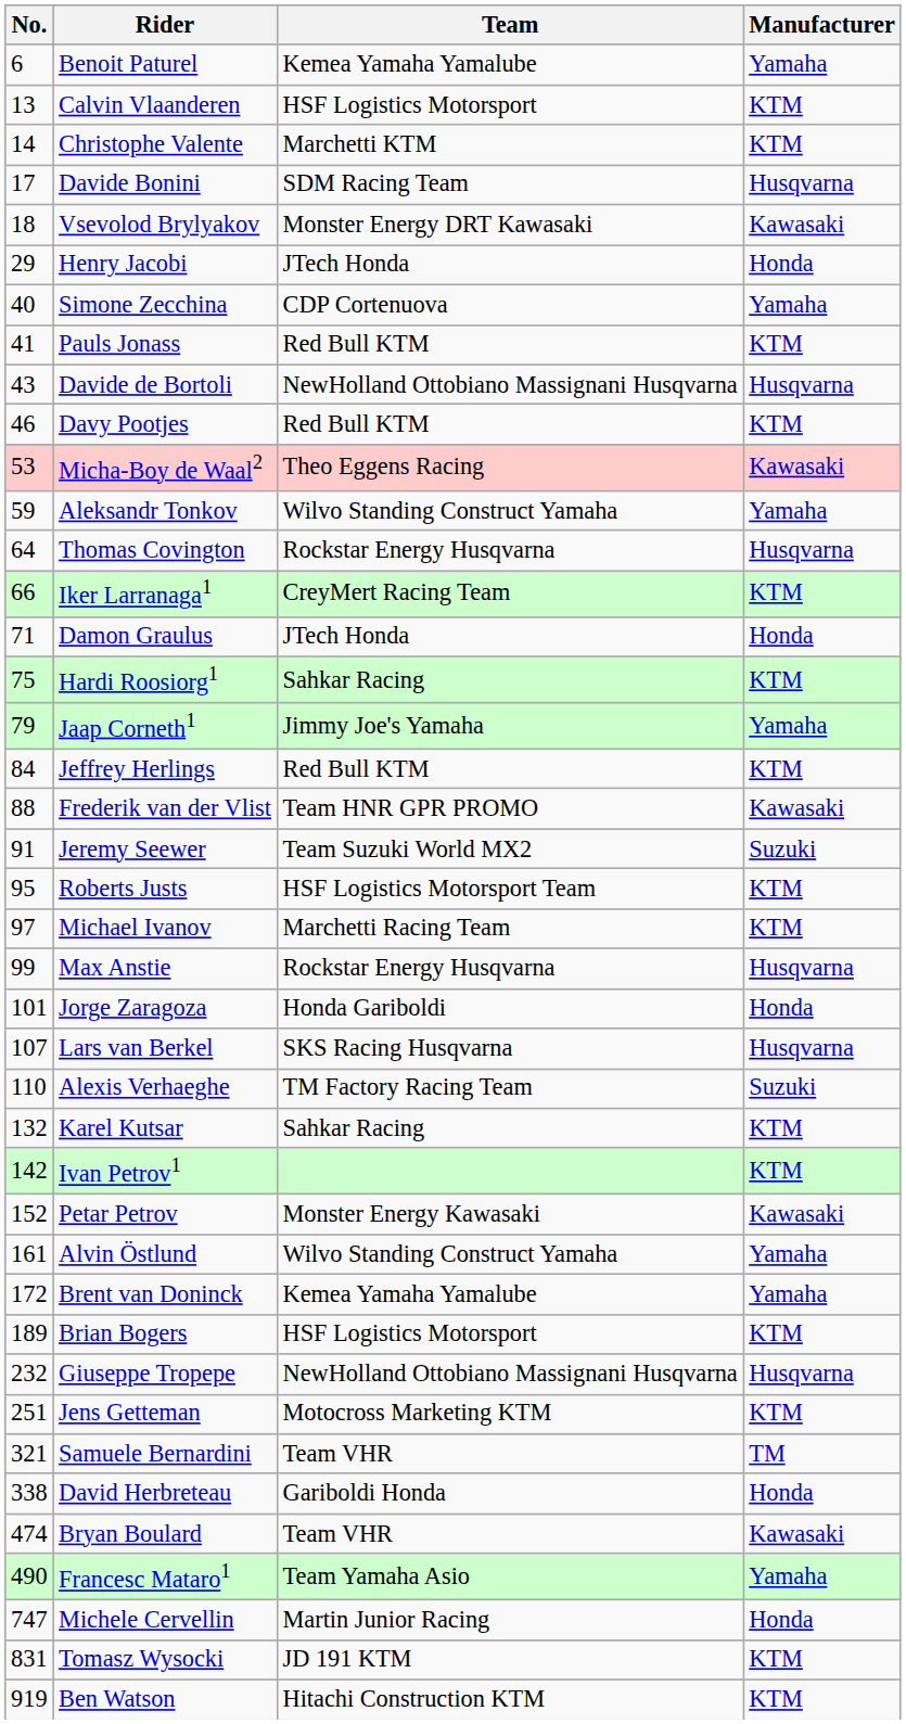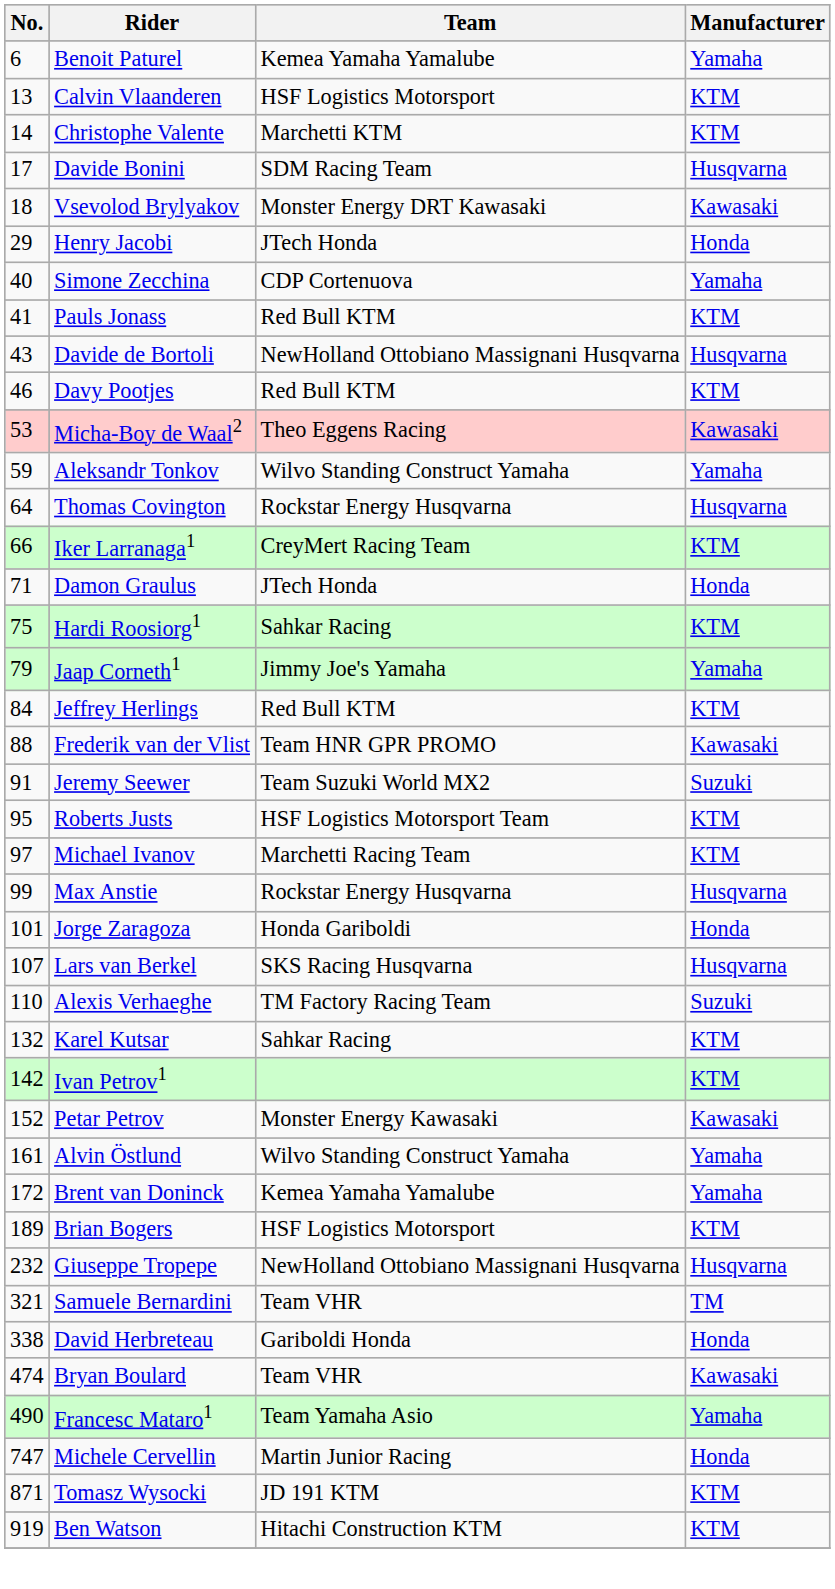 <table class="wikitable" style="font-size: 85%;">
 <tr>
 <th>No.</th>
 <th>Rider</th>
 <th>Team</th>
 <th>Manufacturer</th>
 </tr>
 <tr>
 <td>6</td>
 <td> <a href='#'>Benoit Paturel</a></td>
 <td>Kemea Yamaha Yamalube</td>
 <td><a href='#'>Yamaha</a></td>
 </tr>
 <tr>
 <td>13</td>
 <td> <a href='#'>Calvin Vlaanderen</a></td>
 <td>HSF Logistics Motorsport</td>
 <td><a href='#'>KTM</a></td>
 </tr>
 <tr>
 <td>14</td>
 <td> <a href='#'>Christophe Valente</a></td>
 <td>Marchetti KTM</td>
 <td><a href='#'>KTM</a></td>
 </tr>
 <tr>
 <td>17</td>
 <td> <a href='#'>Davide Bonini</a></td>
 <td>SDM Racing Team</td>
 <td><a href='#'>Husqvarna</a></td>
 </tr>
 <tr>
 <td>18</td>
 <td> <a href='#'>Vsevolod Brylyakov</a></td>
 <td>Monster Energy DRT Kawasaki</td>
 <td><a href='#'>Kawasaki</a></td>
 </tr>
 <tr>
 <td>29</td>
 <td> <a href='#'>Henry Jacobi</a></td>
 <td>JTech Honda</td>
 <td><a href='#'>Honda</a></td>
 </tr>
 <tr>
 <td>40</td>
 <td> <a href='#'>Simone Zecchina</a></td>
 <td>CDP Cortenuova</td>
 <td><a href='#'>Yamaha</a></td>
 </tr>
 <tr>
 <td>41</td>
 <td> <a href='#'>Pauls Jonass</a></td>
 <td>Red Bull KTM</td>
 <td><a href='#'>KTM</a></td>
 </tr>
 <tr>
 <td>43</td>
 <td> <a href='#'>Davide de Bortoli</a></td>
 <td>NewHolland Ottobiano Massignani Husqvarna</td>
 <td><a href='#'>Husqvarna</a></td>
 </tr>
 <tr>
 <td>46</td>
 <td> <a href='#'>Davy Pootjes</a></td>
 <td>Red Bull KTM</td>
 <td><a href='#'>KTM</a></td>
 </tr>
 <tr>
 <td style="background:#ffcccc;">53</td>
 <td style="background:#ffcccc;"> <a href='#'>Micha-Boy de Waal</a><sup>2</sup></td>
 <td style="background:#ffcccc;">Theo Eggens Racing</td>
 <td style="background:#ffcccc;"><a href='#'>Kawasaki</a></td>
 </tr>
 <tr>
 <td>59</td>
 <td> <a href='#'>Aleksandr Tonkov</a></td>
 <td>Wilvo Standing Construct Yamaha</td>
 <td><a href='#'>Yamaha</a></td>
 </tr>
 <tr>
 <td>64</td>
 <td> <a href='#'>Thomas Covington</a></td>
 <td>Rockstar Energy Husqvarna</td>
 <td><a href='#'>Husqvarna</a></td>
 </tr>
 <tr>
 <td style="background:#ccffcc;">66</td>
 <td style="background:#ccffcc;"> <a href='#'>Iker Larranaga</a><sup>1</sup></td>
 <td style="background:#ccffcc;">CreyMert Racing Team</td>
 <td style="background:#ccffcc;"><a href='#'>KTM</a></td>
 </tr>
 <tr>
 <td>71</td>
 <td> <a href='#'>Damon Graulus</a></td>
 <td>JTech Honda</td>
 <td><a href='#'>Honda</a></td>
 </tr>
 <tr>
 <td style="background:#ccffcc;">75</td>
 <td style="background:#ccffcc;"> <a href='#'>Hardi Roosiorg</a><sup>1</sup></td>
 <td style="background:#ccffcc;">Sahkar Racing</td>
 <td style="background:#ccffcc;"><a href='#'>KTM</a></td>
 </tr>
 <tr>
 <td style="background:#ccffcc;">79</td>
 <td style="background:#ccffcc;"> <a href='#'>Jaap Corneth</a><sup>1</sup></td>
 <td style="background:#ccffcc;">Jimmy Joe's Yamaha</td>
 <td style="background:#ccffcc;"><a href='#'>Yamaha</a></td>
 </tr>
 <tr>
 <td>84</td>
 <td> <a href='#'>Jeffrey Herlings</a></td>
 <td>Red Bull KTM</td>
 <td><a href='#'>KTM</a></td>
 </tr>
 <tr>
 <td>88</td>
 <td> <a href='#'>Frederik van der Vlist</a></td>
 <td>Team HNR GPR PROMO</td>
 <td><a href='#'>Kawasaki</a></td>
 </tr>
 <tr>
 <td>91</td>
 <td> <a href='#'>Jeremy Seewer</a></td>
 <td>Team Suzuki World MX2</td>
 <td><a href='#'>Suzuki</a></td>
 </tr>
 <tr>
 <td>95</td>
 <td> <a href='#'>Roberts Justs</a></td>
 <td>HSF Logistics Motorsport Team</td>
 <td><a href='#'>KTM</a></td>
 </tr>
 <tr>
 <td>97</td>
 <td> <a href='#'>Michael Ivanov</a></td>
 <td>Marchetti Racing Team</td>
 <td><a href='#'>KTM</a></td>
 </tr>
 <tr>
 <td>99</td>
 <td> <a href='#'>Max Anstie</a></td>
 <td>Rockstar Energy Husqvarna</td>
 <td><a href='#'>Husqvarna</a></td>
 </tr>
 <tr>
 <td>101</td>
 <td> <a href='#'>Jorge Zaragoza</a></td>
 <td>Honda Gariboldi</td>
 <td><a href='#'>Honda</a></td>
 </tr>
 <tr>
 <td>107</td>
 <td> <a href='#'>Lars van Berkel</a></td>
 <td>SKS Racing Husqvarna</td>
 <td><a href='#'>Husqvarna</a></td>
 </tr>
 <tr>
 <td>110</td>
 <td> <a href='#'>Alexis Verhaeghe</a></td>
 <td>TM Factory Racing Team</td>
 <td><a href='#'>Suzuki</a></td>
 </tr>
 <tr>
 <td>132</td>
 <td> <a href='#'>Karel Kutsar</a></td>
 <td>Sahkar Racing</td>
 <td><a href='#'>KTM</a></td>
 </tr>
 <tr>
 <td style="background:#ccffcc;">142</td>
 <td style="background:#ccffcc;"> <a href='#'>Ivan Petrov</a><sup>1</sup></td>
 <td style="background:#ccffcc;"></td>
 <td style="background:#ccffcc;"><a href='#'>KTM</a></td>
 </tr>
 <tr>
 <td>152</td>
 <td> <a href='#'>Petar Petrov</a></td>
 <td>Monster Energy Kawasaki</td>
 <td><a href='#'>Kawasaki</a></td>
 </tr>
 <tr>
 <td>161</td>
 <td> <a href='#'>Alvin Östlund</a></td>
 <td>Wilvo Standing Construct Yamaha</td>
 <td><a href='#'>Yamaha</a></td>
 </tr>
 <tr>
 <td>172</td>
 <td> <a href='#'>Brent van Doninck</a></td>
 <td>Kemea Yamaha Yamalube</td>
 <td><a href='#'>Yamaha</a></td>
 </tr>
 <tr>
 <td>189</td>
 <td> <a href='#'>Brian Bogers</a></td>
 <td>HSF Logistics Motorsport</td>
 <td><a href='#'>KTM</a></td>
 </tr>
 <tr>
 <td>232</td>
 <td> <a href='#'>Giuseppe Tropepe</a></td>
 <td>NewHolland Ottobiano Massignani Husqvarna</td>
 <td><a href='#'>Husqvarna</a></td>
 </tr>
 <tr>
-<td>251</td>
-<td> <a href='#'>Jens Getteman</a></td>
-<td>Motocross Marketing KTM</td>
-<td><a href='#'>KTM</a></td>
-</tr>
-<tr>
 <td>321</td>
 <td> <a href='#'>Samuele Bernardini</a></td>
 <td>Team VHR</td>
 <td><a href='#'>TM</a></td>
 </tr>
 <tr>
 <td>338</td>
 <td> <a href='#'>David Herbreteau</a></td>
 <td>Gariboldi Honda</td>
 <td><a href='#'>Honda</a></td>
 </tr>
 <tr>
 <td>474</td>
 <td> <a href='#'>Bryan Boulard</a></td>
 <td>Team VHR</td>
 <td><a href='#'>Kawasaki</a></td>
 </tr>
 <tr>
 <td style="background:#ccffcc;">490</td>
 <td style="background:#ccffcc;"> <a href='#'>Francesc Mataro</a><sup>1</sup></td>
 <td style="background:#ccffcc;">Team Yamaha Asio</td>
 <td style="background:#ccffcc;"><a href='#'>Yamaha</a></td>
 </tr>
 <tr>
 <td>747</td>
 <td> <a href='#'>Michele Cervellin</a></td>
 <td>Martin Junior Racing</td>
 <td><a href='#'>Honda</a></td>
 </tr>
 <tr>
-<td>831</td>
+<td>871</td>
 <td> <a href='#'>Tomasz Wysocki</a></td>
 <td>JD 191 KTM</td>
 <td><a href='#'>KTM</a></td>
 </tr>
 <tr>
 <td>919</td>
 <td> <a href='#'>Ben Watson</a></td>
 <td>Hitachi Construction KTM</td>
 <td><a href='#'>KTM</a></td>
 </tr>
 <tr>
 </tr>
 </table>
